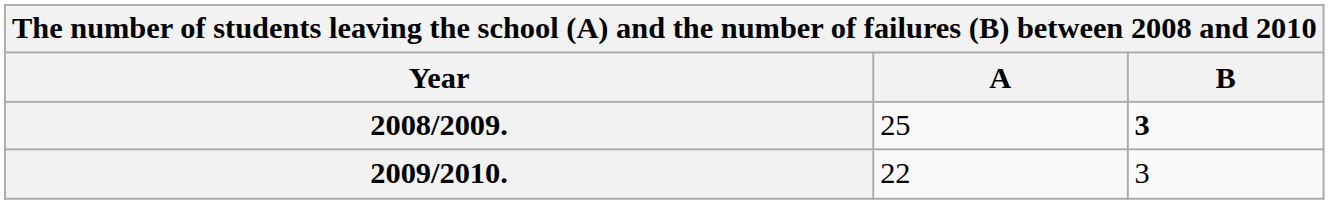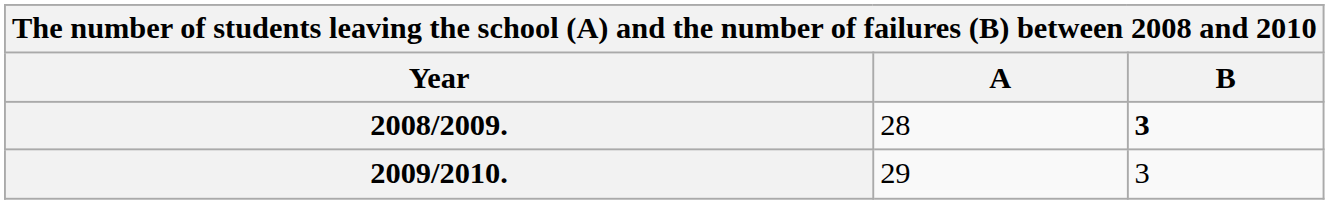 <table class="wikitable">
 <tr>
 <th colspan="10">The number of students leaving the school (A) and the number of failures  (B) between 2008 and 2010</th>
 </tr>
 <tr>
 <th>Year</th>
 <th>A</th>
 <th>B</th>
 </tr>
 <tr>
 <th>2008/2009.</th>
-<td>25</td>
+<td>28</td>
 <td><strong>3</strong></td>
 </tr>
 <tr>
 <th>2009/2010.</th>
-<td>22</td>
+<td>29</td>
 <td>3</td>
 </tr>
 </table>
